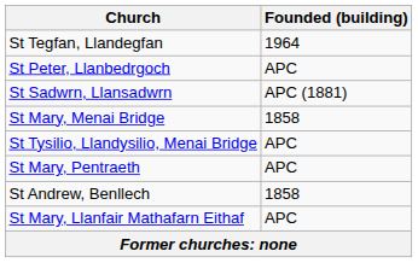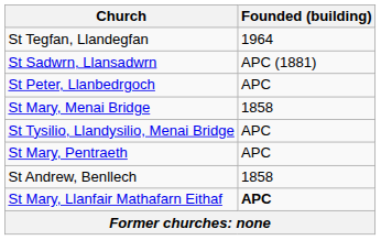 <table class="wikitable">
 <tr>
 <th>Church</th>
 <th>Founded (building)</th>
 </tr>
 <tr>
 <td>St Tegfan, Llandegfan</td>
 <td>1964</td>
 </tr>
 <tr>
+<td><a href='#'>St Sadwrn, Llansadwrn</a></td>
+<td>APC (1881)</td>
+</tr>
+<tr>
 <td><a href='#'>St Peter, Llanbedrgoch</a></td>
 <td>APC</td>
-</tr>
-<tr>
-<td><a href='#'>St Sadwrn, Llansadwrn</a></td>
-<td>APC (1881)</td>
 </tr>
 <tr>
 <td><a href='#'>St Mary, Menai Bridge</a></td>
 <td>1858</td>
 </tr>
 <tr>
 <td><a href='#'>St Tysilio, Llandysilio, Menai Bridge</a></td>
 <td>APC</td>
 </tr>
 <tr>
 <td><a href='#'>St Mary, Pentraeth</a></td>
 <td>APC</td>
 </tr>
 <tr>
 <td>St Andrew, Benllech</td>
 <td>1858</td>
 </tr>
 <tr>
 <td><a href='#'>St Mary, Llanfair Mathafarn Eithaf</a></td>
-<td>APC</td>
+<td><strong>APC</strong></td>
 </tr>
 <tr>
 <th colspan="2"><em>Former churches: none</em></th>
 </tr>
 </table>
